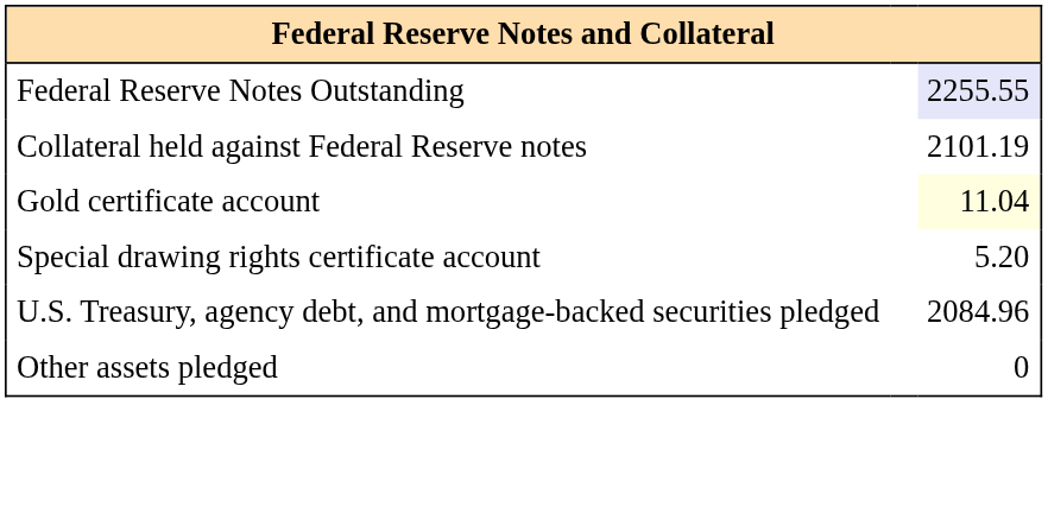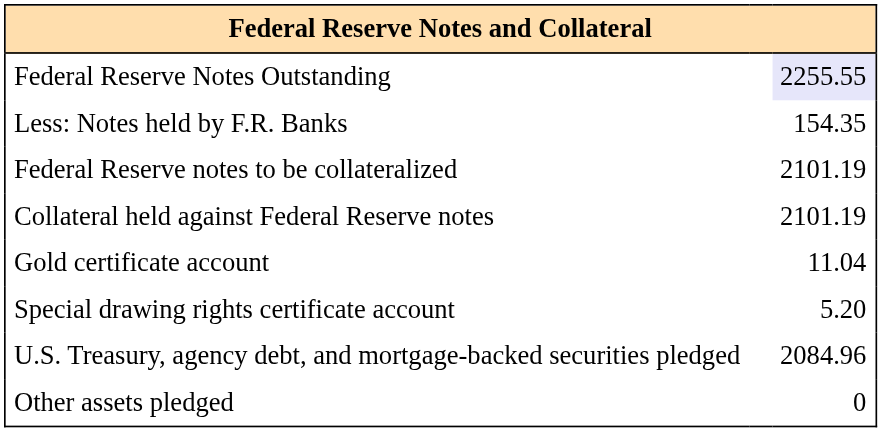 <table cellpadding="5" cellspacing="0" style="border:1px solid black;border-color:black;border-collapse:collapse;">
 <tr>
 <th colspan="3" style="background:#ffdead; border-bottom:1px solid black;">Federal Reserve Notes and Collateral</th>
 </tr>
 <tr>
 <td>Federal Reserve Notes Outstanding</td>
 <td> </td>
 <td style="background: lavender; text-align:right;">2255.55</td>
 </tr>
 <tr>
+<td>Less: Notes held by F.R. Banks</td>
+<td> </td>
+<td style="text-align:right;">154.35</td>
+</tr>
+<tr>
+<td>Federal Reserve notes to be collateralized</td>
+<td> </td>
+<td style="text-align:right;">2101.19</td>
+</tr>
+<tr>
 <td>Collateral held against Federal Reserve notes</td>
 <td> </td>
 <td style="text-align:right;">2101.19</td>
 </tr>
 <tr>
 <td>Gold certificate account</td>
 <td> </td>
-<td style="background: lightyellow; text-align:right;">11.04</td>
+<td style="text-align:right;">11.04</td>
 </tr>
 <tr>
 <td>Special drawing rights certificate account</td>
 <td> </td>
 <td style="text-align:right;">5.20</td>
 </tr>
 <tr>
 <td>U.S. Treasury, agency debt, and mortgage-backed securities pledged</td>
 <td> </td>
 <td style="text-align:right;">2084.96</td>
 </tr>
 <tr>
 <td>Other assets pledged</td>
 <td> </td>
 <td style="text-align:right;">0</td>
 </tr>
 </table>
